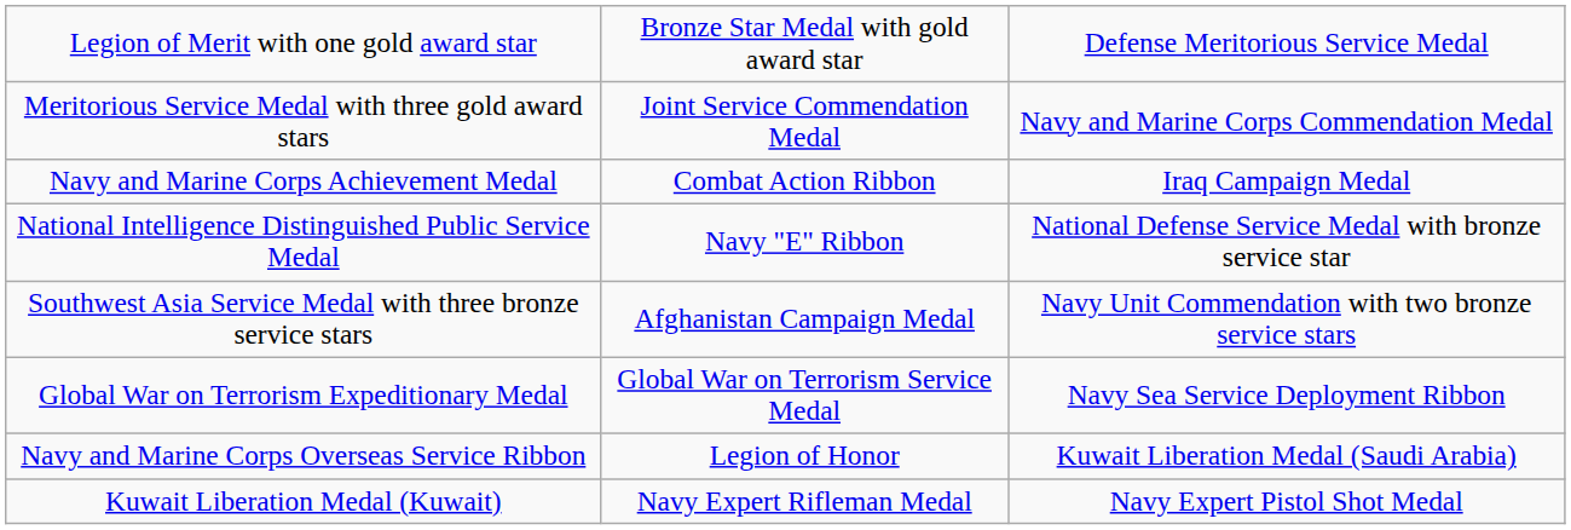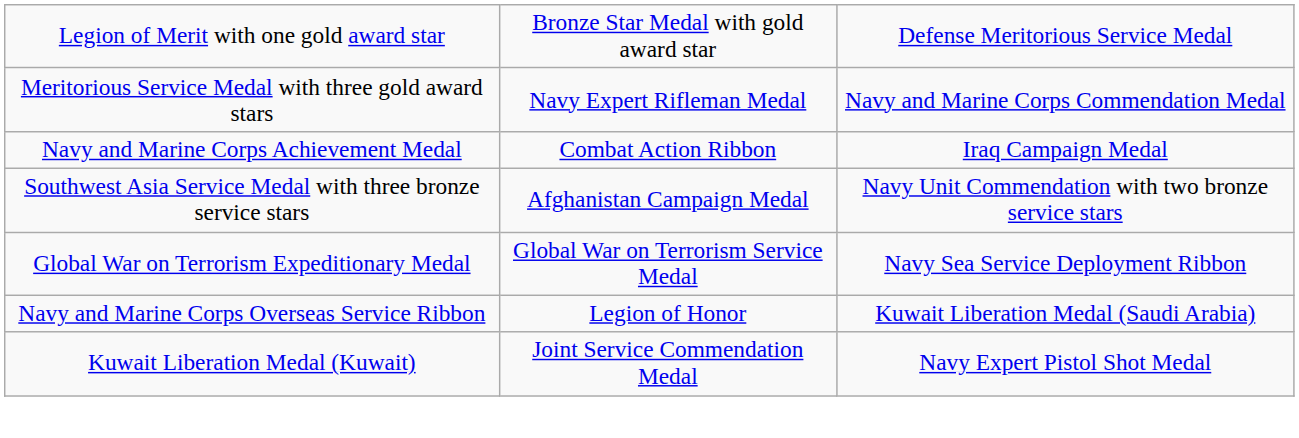 <table class="wikitable" style="margin-left: auto; margin-right: auto; text-align: center; margin-bottom: -1px;">
 <tr>
 <td><a href='#'>Legion of Merit</a> with one gold <a href='#'>award star</a></td>
 <td><a href='#'>Bronze Star Medal</a> with gold award star</td>
 <td><a href='#'>Defense Meritorious Service Medal</a></td>
 </tr>
 <tr>
 <td><a href='#'>Meritorious Service Medal</a> with three gold award stars</td>
-<td><a href='#'>Joint Service Commendation Medal</a></td>
+<td><a href='#'>Navy Expert Rifleman Medal</a></td>
 <td><a href='#'>Navy and Marine Corps Commendation Medal</a></td>
 </tr>
 <tr>
 <td><a href='#'>Navy and Marine Corps Achievement Medal</a></td>
 <td><a href='#'>Combat Action Ribbon</a></td>
 <td><a href='#'>Iraq Campaign Medal</a></td>
-</tr>
-<tr>
-<td><a href='#'>National Intelligence Distinguished Public Service Medal</a></td>
-<td><a href='#'>Navy "E" Ribbon</a></td>
-<td><a href='#'>National Defense Service Medal</a> with bronze service star</td>
 </tr>
 <tr>
 <td><a href='#'>Southwest Asia Service Medal</a> with three bronze service stars</td>
 <td><a href='#'>Afghanistan Campaign Medal</a></td>
 <td><a href='#'>Navy Unit Commendation</a> with two bronze <a href='#'>service stars</a></td>
 </tr>
 <tr>
 <td><a href='#'>Global War on Terrorism Expeditionary Medal</a></td>
 <td><a href='#'>Global War on Terrorism Service Medal</a></td>
 <td><a href='#'>Navy Sea Service Deployment Ribbon</a></td>
 </tr>
 <tr>
 <td><a href='#'>Navy and Marine Corps Overseas Service Ribbon</a></td>
 <td><a href='#'>Legion of Honor</a></td>
 <td><a href='#'>Kuwait Liberation Medal (Saudi Arabia)</a></td>
 </tr>
 <tr>
 <td><a href='#'>Kuwait Liberation Medal (Kuwait)</a></td>
-<td><a href='#'>Navy Expert Rifleman Medal</a></td>
+<td><a href='#'>Joint Service Commendation Medal</a></td>
 <td><a href='#'>Navy Expert Pistol Shot Medal</a></td>
 </tr>
 </table>
